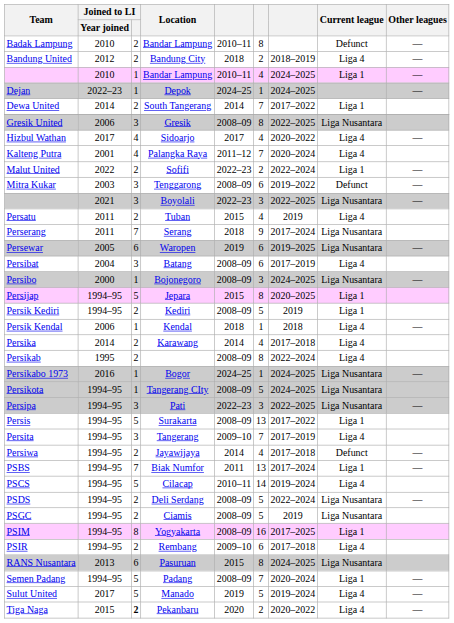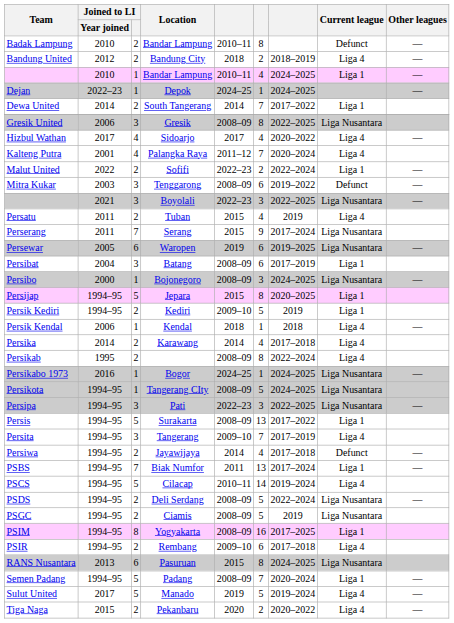 <table class="wikitable sortable" style="text-align: center;">
 <tr>
 <th rowspan="2">Team</th>
 <th colspan="2">Joined to LI</th>
 <th rowspan="2">Location</th>
 <th rowspan="2"></th>
 <th rowspan="2"></th>
 <th rowspan="2"></th>
 <th rowspan="2">Current league</th>
 <th rowspan="2">Other leagues</th>
 </tr>
 <tr>
 <th>Year joined</th>
 <th></th>
 </tr>
 <tr bgcolor="#ffffff">
 <td style="text-align: left;"><a href='#'>Badak Lampung</a></td>
 <td>2010</td>
 <td>2</td>
 <td><a href='#'>Bandar Lampung</a></td>
 <td>2010–11</td>
 <td>8</td>
 <td></td>
 <td>Defunct</td>
 <td>—</td>
 </tr>
 <tr bgcolor="#ffffff">
 <td style="text-align: left;"><a href='#'>Bandung United</a></td>
 <td>2012</td>
 <td>2</td>
 <td><a href='#'>Bandung City</a></td>
 <td>2018</td>
 <td>2</td>
 <td>2018–2019</td>
 <td>Liga 4</td>
 <td>—</td>
 </tr>
 <tr bgcolor="#ffccff">
 <td style="text-align: left;"></td>
 <td>2010</td>
 <td>1</td>
 <td><a href='#'>Bandar Lampung</a></td>
 <td>2010–11</td>
 <td>4</td>
 <td>2024–2025</td>
 <td>Liga 1</td>
 <td>—</td>
 </tr>
 <tr bgcolor="#cccccc">
 <td style="text-align: left;"><a href='#'>Dejan</a></td>
 <td>2022–23</td>
 <td>1</td>
 <td><a href='#'>Depok</a></td>
 <td>2024–25</td>
 <td>1</td>
 <td>2024–2025</td>
 <td></td>
 <td>—</td>
 </tr>
 <tr bgcolor="#ffffff">
 <td style="text-align: left;"><a href='#'>Dewa United</a></td>
 <td>2014</td>
 <td>2</td>
 <td><a href='#'>South Tangerang</a></td>
 <td>2014</td>
 <td>7</td>
 <td>2017–2022</td>
 <td>Liga 1</td>
 <td></td>
 </tr>
 <tr>
 </tr>
 <tr bgcolor="#cccccc">
 <td style="text-align: left;"><a href='#'>Gresik United</a></td>
 <td>2006</td>
 <td>3</td>
 <td><a href='#'>Gresik</a></td>
 <td>2008–09</td>
 <td>8</td>
 <td>2022–2025</td>
 <td>Liga Nusantara</td>
 <td></td>
 </tr>
 <tr bgcolor="#ffffff">
 <td style="text-align: left;"><a href='#'>Hizbul Wathan</a></td>
 <td>2017</td>
 <td>4</td>
 <td><a href='#'>Sidoarjo</a></td>
 <td>2017</td>
 <td>4</td>
 <td>2020–2022</td>
 <td>Liga 4</td>
 <td>—</td>
 </tr>
 <tr bgcolor="#ffffff">
 <td style="text-align: left;"><a href='#'>Kalteng Putra</a></td>
 <td>2001</td>
 <td>4</td>
 <td><a href='#'>Palangka Raya</a></td>
 <td>2011–12</td>
 <td>7</td>
 <td>2020–2024</td>
 <td>Liga 4</td>
 <td></td>
 </tr>
 <tr bgcolor="#ffffff">
 <td style="text-align: left;"><a href='#'>Malut United</a></td>
 <td>2022</td>
 <td>2</td>
 <td><a href='#'>Sofifi</a></td>
 <td>2022–23</td>
 <td>2</td>
 <td>2022–2024</td>
 <td>Liga 1</td>
 <td>—</td>
 </tr>
 <tr bgcolor="#ffffff">
 <td style="text-align: left;"><a href='#'>Mitra Kukar</a></td>
 <td>2003</td>
 <td>3</td>
 <td><a href='#'>Tenggarong</a></td>
 <td>2008–09</td>
 <td>6</td>
 <td>2019–2022</td>
 <td>Defunct</td>
 <td>—</td>
 </tr>
 <tr bgcolor="#cccccc">
 <td style="text-align: left;"></td>
 <td>2021</td>
 <td>3</td>
 <td><a href='#'>Boyolali</a></td>
 <td>2022–23</td>
 <td>3</td>
 <td>2022–2025</td>
 <td>Liga Nusantara</td>
 <td>—</td>
 </tr>
 <tr bgcolor="#ffffff">
 <td style="text-align: left;"><a href='#'>Persatu</a></td>
 <td>2011</td>
 <td>2</td>
 <td><a href='#'>Tuban</a></td>
 <td>2015</td>
 <td>4</td>
 <td>2019</td>
 <td>Liga 4</td>
 <td></td>
 </tr>
 <tr bgcolor="#ffffff">
 <td style="text-align: left;"><a href='#'>Perserang</a></td>
 <td>2011</td>
 <td>7</td>
 <td><a href='#'>Serang</a></td>
-<td>2018</td>
+<td>2015</td>
 <td>9</td>
 <td>2017–2024</td>
 <td>Liga Nusantara</td>
 <td></td>
 </tr>
 <tr bgcolor="#cccccc">
 <td style="text-align: left;"><a href='#'>Persewar</a></td>
 <td>2005</td>
 <td>6</td>
 <td><a href='#'>Waropen</a></td>
 <td>2019</td>
 <td>6</td>
 <td>2019–2025</td>
 <td>Liga Nusantara</td>
 <td>—</td>
 </tr>
 <tr bgcolor="#ffffff">
 <td style="text-align: left;"><a href='#'>Persibat</a></td>
 <td>2004</td>
 <td>3</td>
 <td><a href='#'>Batang</a></td>
 <td>2008–09</td>
 <td>6</td>
 <td>2017–2019</td>
-<td>Liga 4</td>
+<td>Liga 1</td>
 <td></td>
 </tr>
 <tr bgcolor="#cccccc">
 <td style="text-align: left;"><a href='#'>Persibo</a></td>
 <td>2000</td>
 <td>1</td>
 <td><a href='#'>Bojonegoro</a></td>
 <td>2008–09</td>
 <td>3</td>
 <td>2024–2025</td>
 <td>Liga Nusantara</td>
 <td>—</td>
 </tr>
 <tr bgcolor="#ffccff">
 <td style="text-align: left;"><a href='#'>Persijap</a></td>
 <td>1994–95</td>
 <td>5</td>
 <td><a href='#'>Jepara</a></td>
 <td>2015</td>
 <td>8</td>
 <td>2020–2025</td>
 <td>Liga 1</td>
 <td></td>
 </tr>
 <tr bgcolor="#ffffff">
 <td style="text-align: left;"><a href='#'>Persik Kediri</a></td>
 <td>1994–95</td>
 <td>2</td>
 <td><a href='#'>Kediri</a></td>
-<td>2008–09</td>
+<td>2009–10</td>
 <td>5</td>
 <td>2019</td>
 <td>Liga 1</td>
 <td></td>
 </tr>
 <tr bgcolor="#ffffff">
 <td style="text-align: left;"><a href='#'>Persik Kendal</a></td>
 <td>2006</td>
 <td>1</td>
 <td><a href='#'>Kendal</a></td>
 <td>2018</td>
 <td>1</td>
 <td>2018</td>
 <td>Liga 4</td>
 <td>—</td>
 </tr>
 <tr bgcolor="#ffffff">
 <td style="text-align: left;"><a href='#'>Persika</a></td>
 <td>2014</td>
 <td>2</td>
 <td><a href='#'>Karawang</a></td>
 <td>2014</td>
 <td>4</td>
 <td>2017–2018</td>
 <td>Liga 4</td>
 <td></td>
 </tr>
 <tr bgcolor="#ffffff">
 <td style="text-align: left;"><a href='#'>Persikab</a></td>
 <td>1995</td>
 <td>2</td>
 <td></td>
 <td>2008–09</td>
 <td>8</td>
 <td>2022–2024</td>
 <td>Liga 4</td>
 <td></td>
 </tr>
 <tr bgcolor="#cccccc">
 <td style="text-align: left;"><a href='#'>Persikabo 1973</a></td>
 <td>2016</td>
 <td>1</td>
 <td><a href='#'>Bogor</a></td>
 <td>2024–25</td>
 <td>1</td>
 <td>2024–2025</td>
 <td>Liga Nusantara</td>
 <td>—</td>
 </tr>
 <tr bgcolor="#cccccc">
 <td style="text-align: left;"><a href='#'>Persikota</a></td>
 <td>1994–95</td>
 <td>1</td>
 <td><a href='#'>Tangerang CIty</a></td>
 <td>2008–09</td>
 <td>5</td>
 <td>2024–2025</td>
 <td>Liga Nusantara</td>
 <td></td>
 </tr>
 <tr bgcolor="#cccccc">
 <td style="text-align: left;"><a href='#'>Persipa</a></td>
 <td>1994–95</td>
 <td>3</td>
 <td><a href='#'>Pati</a></td>
 <td>2022–23</td>
 <td>3</td>
 <td>2022–2025</td>
 <td>Liga Nusantara</td>
 <td>—</td>
 </tr>
 <tr bgcolor="#ffffff">
 <td style="text-align: left;"><a href='#'>Persis</a></td>
 <td>1994–95</td>
 <td>5</td>
 <td><a href='#'>Surakarta</a></td>
 <td>2008–09</td>
 <td>13</td>
 <td>2017–2022</td>
 <td>Liga 1</td>
 <td></td>
 </tr>
 <tr bgcolor="#ffffff">
 <td style="text-align: left;"><a href='#'>Persita</a></td>
 <td>1994–95</td>
 <td>3</td>
 <td><a href='#'>Tangerang</a></td>
 <td>2009–10</td>
 <td>7</td>
 <td>2017–2019</td>
 <td>Liga 4</td>
 <td></td>
 </tr>
 <tr bgcolor="#ffffff">
 <td style="text-align: left;"><a href='#'>Persiwa</a></td>
 <td>1994–95</td>
 <td>2</td>
 <td><a href='#'>Jayawijaya</a></td>
 <td>2014</td>
 <td>4</td>
 <td>2017–2018</td>
 <td>Defunct</td>
 <td>—</td>
 </tr>
 <tr bgcolor="#ffffff">
 <td style="text-align: left;"><a href='#'>PSBS</a></td>
 <td>1994–95</td>
 <td>7</td>
 <td><a href='#'>Biak Numfor</a></td>
 <td>2011</td>
 <td>13</td>
 <td>2017–2024</td>
 <td>Liga 1</td>
 <td>—</td>
 </tr>
 <tr bgcolor="#ffffff">
 <td style="text-align: left;"><a href='#'>PSCS</a></td>
 <td>1994–95</td>
 <td>5</td>
 <td><a href='#'>Cilacap</a></td>
 <td>2010–11</td>
 <td>14</td>
 <td>2019–2024</td>
 <td>Liga 4</td>
 <td></td>
 </tr>
 <tr bgcolor="#ffffff">
 <td style="text-align: left;"><a href='#'>PSDS</a></td>
 <td>1994–95</td>
 <td>2</td>
 <td><a href='#'>Deli Serdang</a></td>
 <td>2008–09</td>
 <td>5</td>
 <td>2022–2024</td>
 <td>Liga Nusantara</td>
 <td>—</td>
 </tr>
 <tr bgcolor="#ffffff">
 <td style="text-align: left;"><a href='#'>PSGC</a></td>
 <td>1994–95</td>
 <td>2</td>
 <td><a href='#'>Ciamis</a></td>
 <td>2008–09</td>
 <td>5</td>
 <td>2019</td>
 <td>Liga Nusantara</td>
 <td></td>
 </tr>
 <tr bgcolor="#ffccff">
 <td style="text-align: left;"><a href='#'>PSIM</a></td>
 <td>1994–95</td>
 <td>8</td>
 <td><a href='#'>Yogyakarta</a></td>
 <td>2008–09</td>
 <td>16</td>
 <td>2017–2025</td>
 <td>Liga 1</td>
 <td></td>
 </tr>
 <tr bgcolor="#ffffff">
 <td style="text-align: left;"><a href='#'>PSIR</a></td>
 <td>1994–95</td>
 <td>2</td>
 <td><a href='#'>Rembang</a></td>
 <td>2009–10</td>
 <td>6</td>
 <td>2017–2018</td>
 <td>Liga 4</td>
 <td></td>
 </tr>
 <tr bgcolor="#cccccc">
 <td style="text-align: left;"><a href='#'>RANS Nusantara</a></td>
 <td>2013</td>
 <td>6</td>
 <td><a href='#'>Pasuruan</a></td>
 <td>2015</td>
 <td>8</td>
 <td>2024–2025</td>
 <td>Liga Nusantara</td>
 <td></td>
 </tr>
 <tr bgcolor="#ffffff">
 <td style="text-align: left;"><a href='#'>Semen Padang</a></td>
 <td>1994–95</td>
 <td>5</td>
 <td><a href='#'>Padang</a></td>
 <td>2008–09</td>
 <td>7</td>
 <td>2020–2024</td>
 <td>Liga 1</td>
 <td>—</td>
 </tr>
 <tr bgcolor="#ffffff">
 <td style="text-align: left;"><a href='#'>Sulut United</a></td>
 <td>2017</td>
 <td>5</td>
 <td><a href='#'>Manado</a></td>
 <td>2019</td>
 <td>5</td>
 <td>2019–2024</td>
 <td>Liga 4</td>
 <td>—</td>
 </tr>
 <tr bgcolor="#ffffff">
 <td style="text-align: left;"><a href='#'>Tiga Naga</a></td>
 <td>2015</td>
-<td><strong>2</strong></td>
+<td>2</td>
 <td><a href='#'>Pekanbaru</a></td>
 <td>2020</td>
 <td>2</td>
 <td>2020–2022</td>
 <td>Liga 4</td>
 <td>—</td>
 </tr>
 </table>
